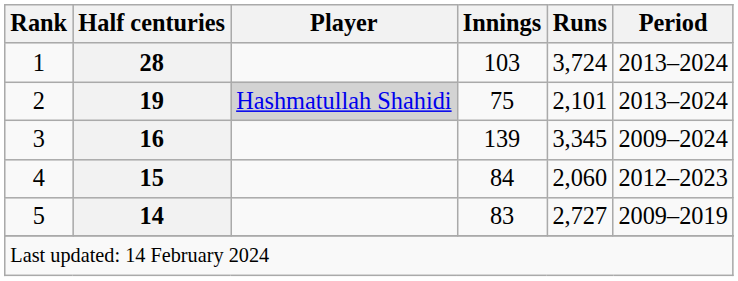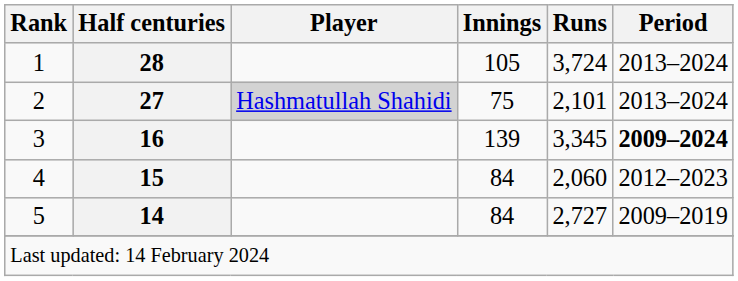 <table class="wikitable plainrowheaders sortable">
 <tr>
 <th scope=col>Rank</th>
 <th scope=col>Half centuries</th>
 <th scope=col>Player</th>
 <th scope=col>Innings</th>
 <th scope=col>Runs</th>
 <th scope=col>Period</th>
 </tr>
 <tr>
 <td align=center>1</td>
 <th scope=row style="text-align:center;"><strong>28</strong></th>
 <td></td>
-<td align=center>103</td>
+<td align=center>105</td>
 <td align=center>3,724</td>
 <td>2013–2024</td>
 </tr>
 <tr>
 <td align="center">2</td>
-<th scope="row" style="text-align:center;"><strong>19</strong></th>
+<th scope="row" style="text-align:center;"><strong>27</strong></th>
 <td style="background: lightgrey;"><a href='#'>Hashmatullah Shahidi</a></td>
 <td align="center">75</td>
 <td align="center">2,101</td>
 <td>2013–2024</td>
 </tr>
 <tr>
 <td align="center">3</td>
 <th scope="row" style="text-align:center;"><strong>16</strong></th>
 <td></td>
 <td align="center">139</td>
 <td align="center">3,345</td>
-<td>2009–2024</td>
+<td><strong>2009–2024</strong></td>
 </tr>
 <tr>
 <td align="center">4</td>
 <th scope="row" style="text-align:center;"><strong>15</strong></th>
 <td></td>
 <td align="center">84</td>
 <td align="center">2,060</td>
 <td>2012–2023</td>
 </tr>
 <tr>
 <td align="center">5</td>
 <th scope="row" style="text-align:center;"><strong>14</strong></th>
 <td></td>
-<td align="center">83</td>
+<td align="center">84</td>
 <td align="center">2,727</td>
 <td>2009–2019</td>
 </tr>
 <tr>
 </tr>
 <tr class=sortbottom>
 <td colspan=6><small>Last updated: 14 February 2024</small></td>
 </tr>
 </table>
